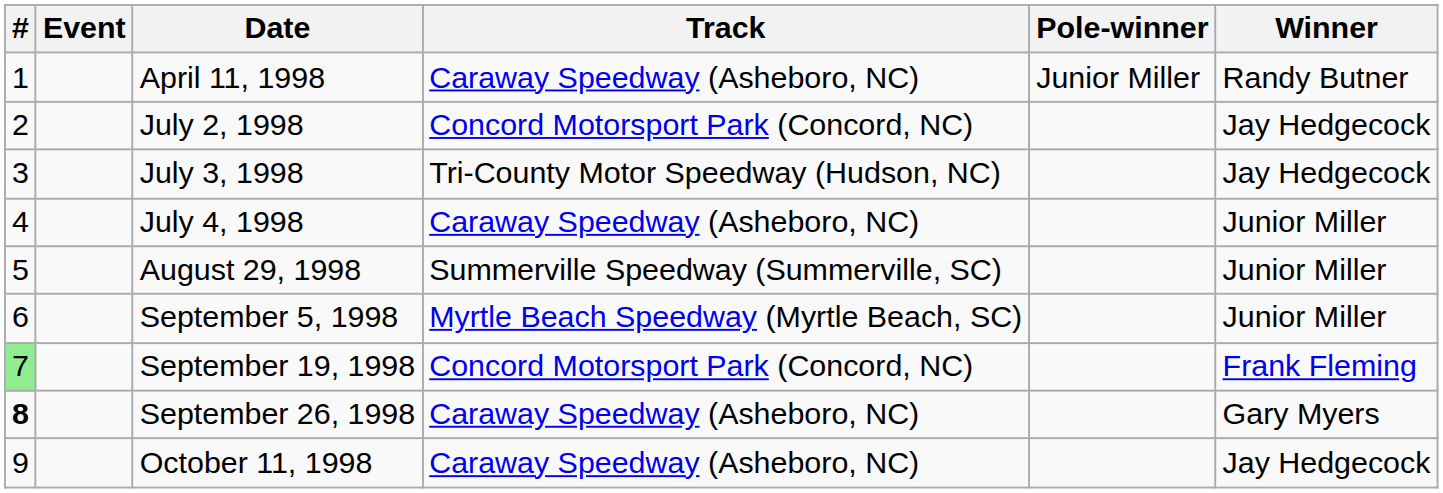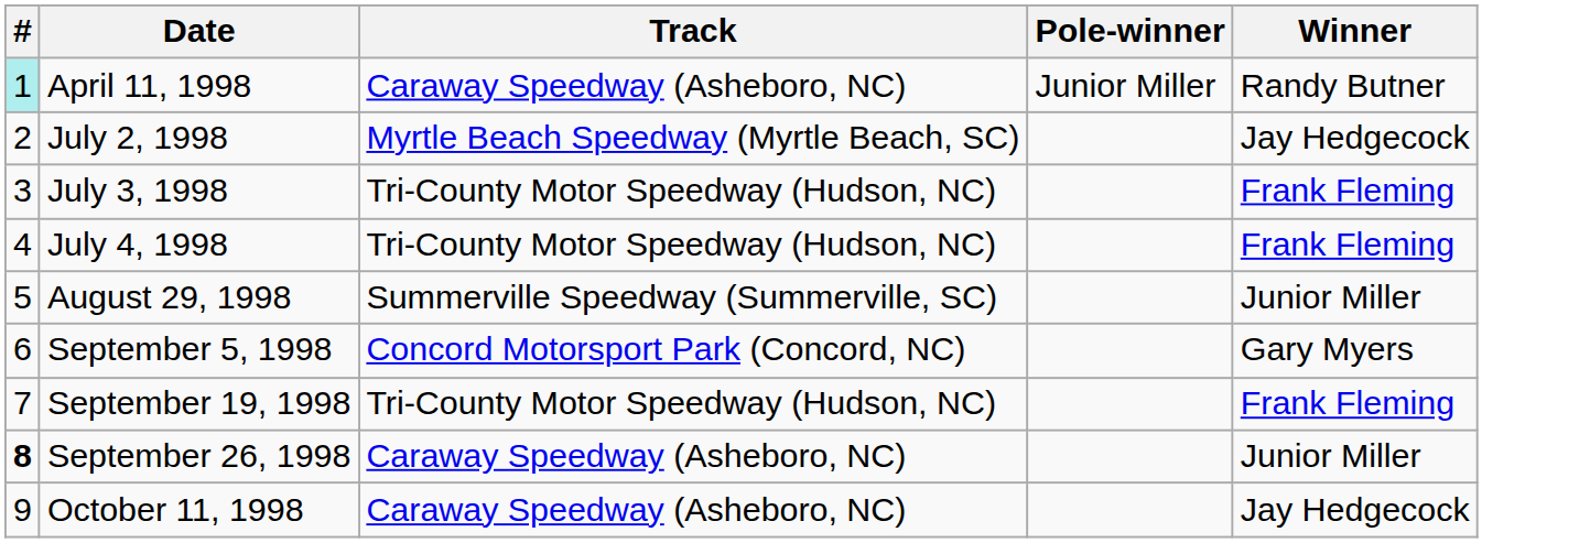 <table class="wikitable">
 <tr>
 <th>#</th>
-<th>Event</th>
 <th>Date</th>
 <th>Track</th>
 <th>Pole-winner</th>
 <th>Winner</th>
 </tr>
 <tr>
-<td>1</td>
-<td></td>
+<td style="background: paleturquoise;">1</td>
 <td>April 11, 1998</td>
 <td><a href='#'>Caraway Speedway</a> (Asheboro, NC)</td>
 <td>Junior Miller</td>
 <td>Randy Butner</td>
 </tr>
 <tr>
 <td>2</td>
-<td></td>
 <td>July 2, 1998</td>
-<td><a href='#'>Concord Motorsport Park</a> (Concord, NC)</td>
+<td><a href='#'>Myrtle Beach Speedway</a> (Myrtle Beach, SC)</td>
 <td></td>
 <td>Jay Hedgecock</td>
 </tr>
 <tr>
 <td>3</td>
-<td></td>
 <td>July 3, 1998</td>
 <td>Tri-County Motor Speedway (Hudson, NC)</td>
 <td></td>
-<td>Jay Hedgecock</td>
+<td><a href='#'>Frank Fleming</a></td>
 </tr>
 <tr>
 <td>4</td>
+<td>July 4, 1998</td>
+<td>Tri-County Motor Speedway (Hudson, NC)</td>
 <td></td>
-<td>July 4, 1998</td>
-<td><a href='#'>Caraway Speedway</a> (Asheboro, NC)</td>
-<td></td>
-<td>Junior Miller</td>
+<td><a href='#'>Frank Fleming</a></td>
 </tr>
 <tr>
 <td>5</td>
-<td></td>
 <td>August 29, 1998</td>
 <td>Summerville Speedway (Summerville, SC)</td>
 <td></td>
 <td>Junior Miller</td>
 </tr>
 <tr>
 <td>6</td>
+<td>September 5, 1998</td>
+<td><a href='#'>Concord Motorsport Park</a> (Concord, NC)</td>
 <td></td>
-<td>September 5, 1998</td>
-<td><a href='#'>Myrtle Beach Speedway</a> (Myrtle Beach, SC)</td>
-<td></td>
-<td>Junior Miller</td>
+<td>Gary Myers</td>
 </tr>
 <tr>
-<td style="background: lightgreen;">7</td>
-<td></td>
+<td>7</td>
 <td>September 19, 1998</td>
-<td><a href='#'>Concord Motorsport Park</a> (Concord, NC)</td>
+<td>Tri-County Motor Speedway (Hudson, NC)</td>
 <td></td>
 <td><a href='#'>Frank Fleming</a></td>
 </tr>
 <tr>
 <td><strong>8</strong></td>
-<td></td>
 <td>September 26, 1998</td>
 <td><a href='#'>Caraway Speedway</a> (Asheboro, NC)</td>
 <td></td>
-<td>Gary Myers</td>
+<td>Junior Miller</td>
 </tr>
 <tr>
 <td>9</td>
-<td></td>
 <td>October 11, 1998</td>
 <td><a href='#'>Caraway Speedway</a> (Asheboro, NC)</td>
 <td></td>
 <td>Jay Hedgecock</td>
 </tr>
 </table>
